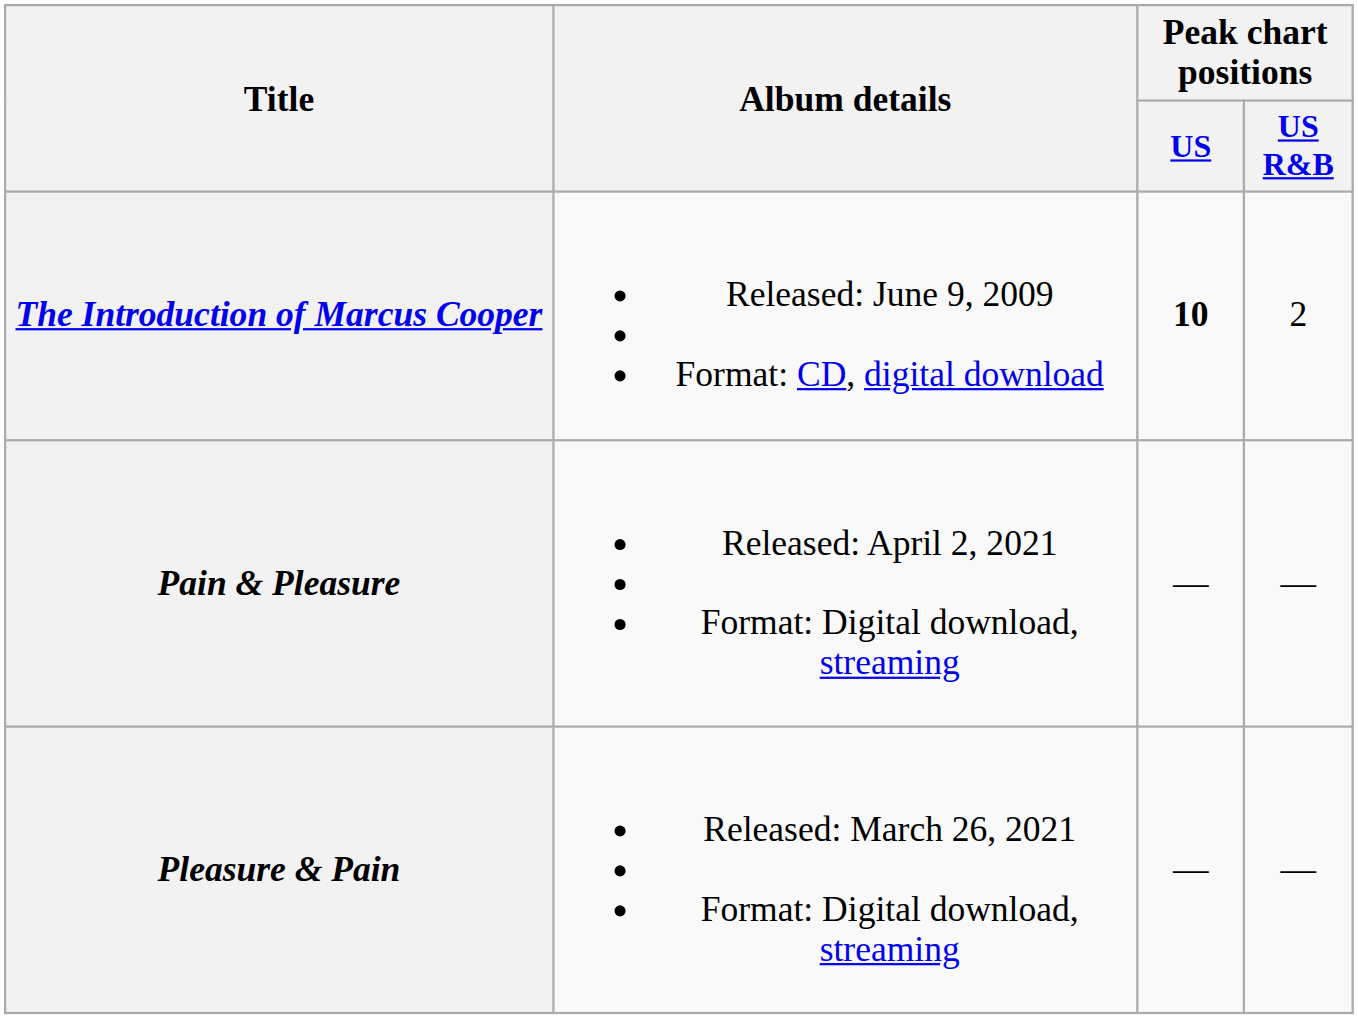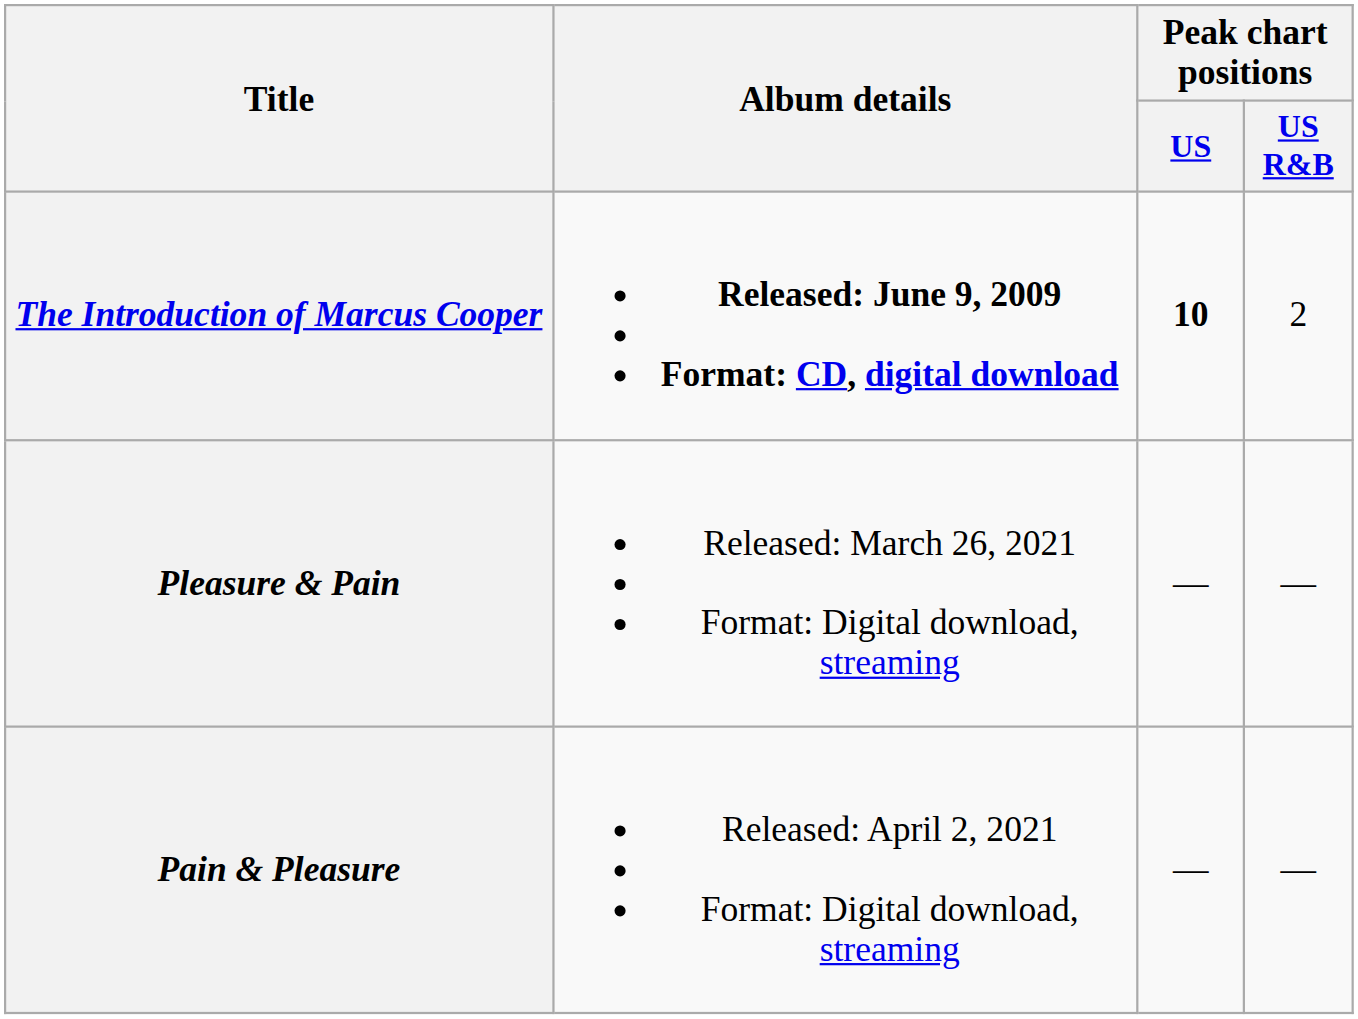 <table class="wikitable plainrowheaders" style="text-align:center;">
 <tr>
 <th scope="col" rowspan="2" style="width:16em;">Title</th>
 <th scope="col" rowspan="2" style="width:17em;">Album details</th>
 <th scope="col" colspan="2">Peak chart positions</th>
 </tr>
 <tr>
 <th scope="col" style="width:3em;font-size:90%;"><a href='#'>US</a><br></th>
 <th scope="col" style="width:3em;font-size:90%;"><a href='#'>US<br>R&B</a><br></th>
 </tr>
 <tr>
 <th scope="row"><em><a href='#'>The Introduction of Marcus Cooper</a></em></th>
-<td><br><ul><li>Released: June 9, 2009</li><li></li><li>Format: <a href='#'>CD</a>, <a href='#'>digital download</a></li></ul></td>
+<td><strong><br><ul><li>Released: June 9, 2009</li><li></li><li>Format: <a href='#'>CD</a>, <a href='#'>digital download</a></li></ul></strong></td>
 <td><strong>10</strong></td>
 <td>2</td>
+</tr>
+<tr>
+<th scope="row"><em>Pleasure & Pain</em></th>
+<td><br><ul><li>Released: March 26, 2021</li><li></li><li>Format: Digital download, <a href='#'>streaming</a></li></ul></td>
+<td>—</td>
+<td>—</td>
 </tr>
 <tr>
 <th scope="row"><em>Pain & Pleasure</em></th>
 <td><br><ul><li>Released: April 2, 2021</li><li></li><li>Format: Digital download, <a href='#'>streaming</a></li></ul></td>
 <td>—</td>
 <td>—</td>
 </tr>
-<tr>
-<th scope="row"><em>Pleasure & Pain</em></th>
-<td><br><ul><li>Released: March 26, 2021</li><li></li><li>Format: Digital download, <a href='#'>streaming</a></li></ul></td>
-<td>—</td>
-<td>—</td>
-</tr>
 </table>
